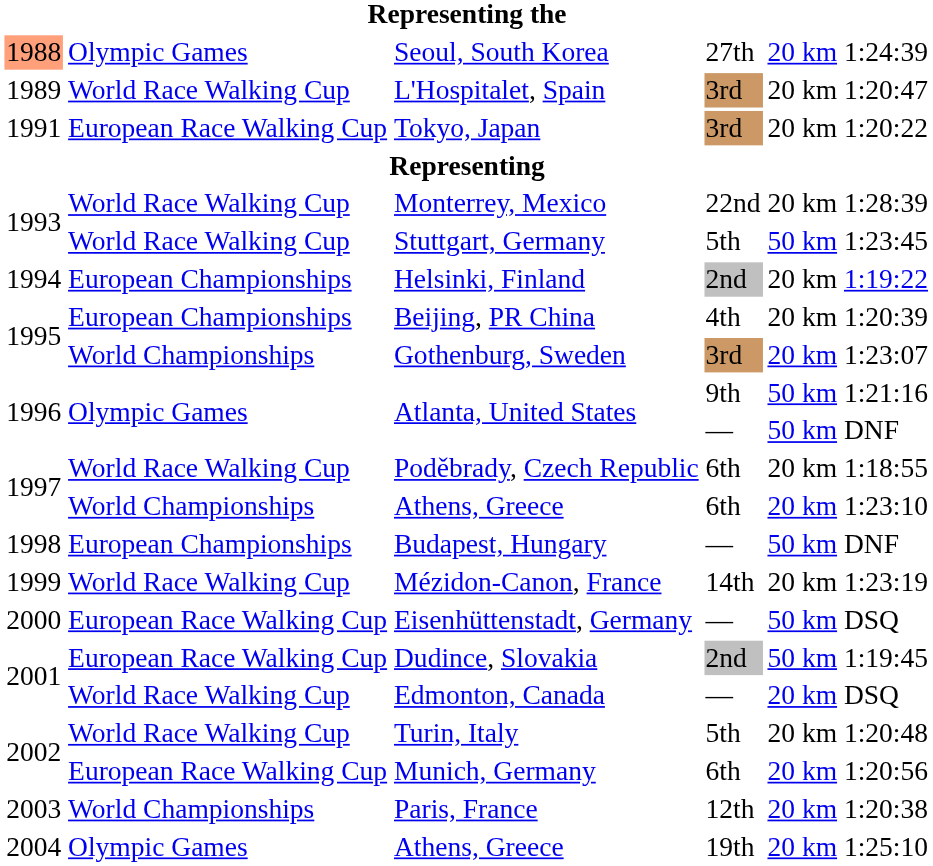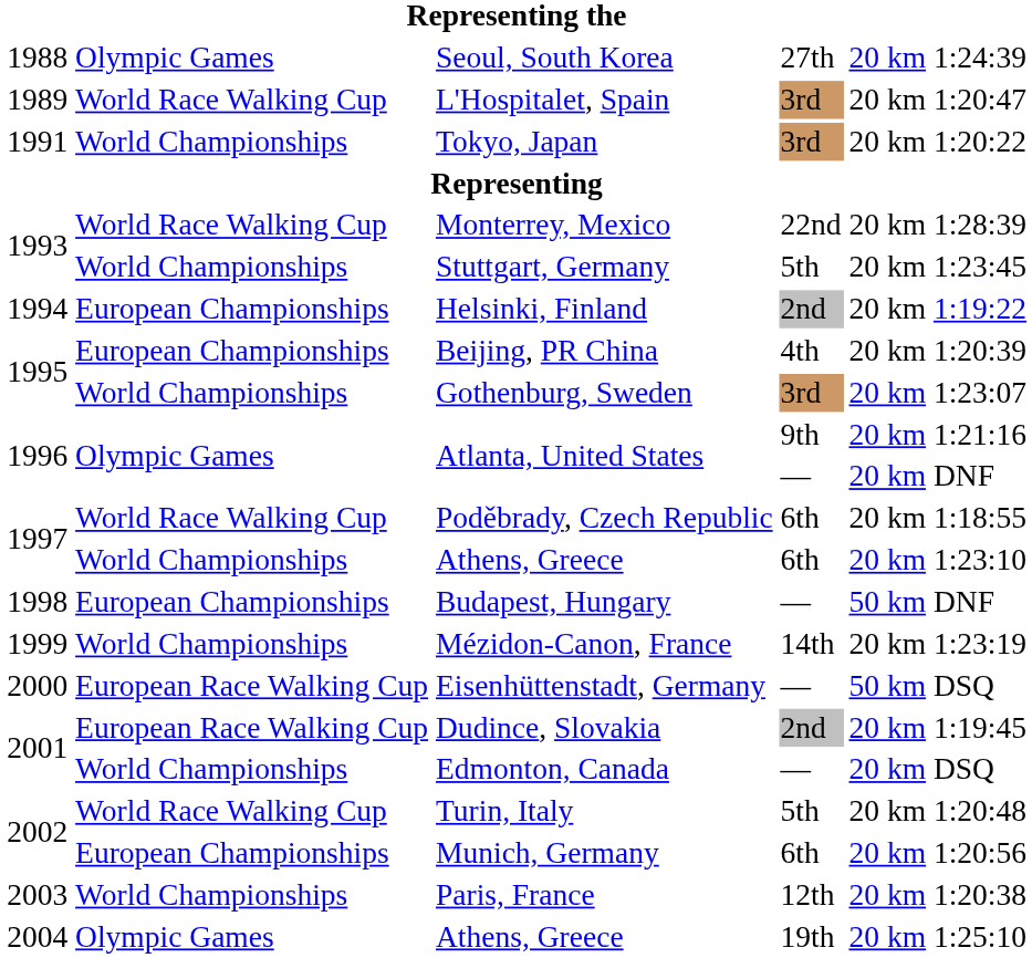 <table>
 <tr>
 <th colspan="6">Representing the </th>
 </tr>
 <tr>
-<td style="background: lightsalmon;">1988</td>
+<td>1988</td>
 <td><a href='#'>Olympic Games</a></td>
 <td><a href='#'>Seoul, South Korea</a></td>
 <td>27th</td>
 <td><a href='#'>20 km</a></td>
 <td>1:24:39</td>
 </tr>
 <tr>
 <td>1989</td>
 <td><a href='#'>World Race Walking Cup</a></td>
 <td><a href='#'>L'Hospitalet</a>, <a href='#'>Spain</a></td>
 <td bgcolor="cc9966">3rd</td>
 <td>20 km</td>
 <td>1:20:47</td>
 </tr>
 <tr>
 <td>1991</td>
-<td><a href='#'>European Race Walking Cup</a></td>
+<td><a href='#'>World Championships</a></td>
 <td><a href='#'>Tokyo, Japan</a></td>
 <td bgcolor="cc9966">3rd</td>
 <td>20 km</td>
 <td>1:20:22</td>
 </tr>
 <tr>
 <th colspan="6">Representing </th>
 </tr>
 <tr>
 <td rowspan=2>1993</td>
 <td><a href='#'>World Race Walking Cup</a></td>
 <td><a href='#'>Monterrey, Mexico</a></td>
 <td>22nd</td>
 <td>20 km</td>
 <td>1:28:39</td>
 </tr>
 <tr>
-<td><a href='#'>World Race Walking Cup</a></td>
+<td><a href='#'>World Championships</a></td>
 <td><a href='#'>Stuttgart, Germany</a></td>
 <td>5th</td>
-<td><a href='#'>50 km</a></td>
+<td>20 km</td>
 <td>1:23:45</td>
 </tr>
 <tr>
 <td>1994</td>
 <td><a href='#'>European Championships</a></td>
 <td><a href='#'>Helsinki, Finland</a></td>
 <td bgcolor="silver">2nd</td>
 <td>20 km</td>
 <td><a href='#'>1:19:22</a></td>
 </tr>
 <tr>
 <td rowspan=2>1995</td>
 <td><a href='#'>European Championships</a></td>
 <td><a href='#'>Beijing</a>, <a href='#'>PR China</a></td>
 <td>4th</td>
 <td>20 km</td>
 <td>1:20:39</td>
 </tr>
 <tr>
 <td><a href='#'>World Championships</a></td>
 <td><a href='#'>Gothenburg, Sweden</a></td>
 <td bgcolor="cc9966">3rd</td>
 <td><a href='#'>20 km</a></td>
 <td>1:23:07</td>
 </tr>
 <tr>
 <td rowspan=2>1996</td>
 <td rowspan=2><a href='#'>Olympic Games</a></td>
 <td rowspan=2><a href='#'>Atlanta, United States</a></td>
 <td>9th</td>
-<td><a href='#'>50 km</a></td>
+<td><a href='#'>20 km</a></td>
 <td>1:21:16</td>
 </tr>
 <tr>
 <td>—</td>
-<td><a href='#'>50 km</a></td>
+<td><a href='#'>20 km</a></td>
 <td>DNF</td>
 </tr>
 <tr>
 <td rowspan=2>1997</td>
 <td><a href='#'>World Race Walking Cup</a></td>
 <td><a href='#'>Poděbrady</a>, <a href='#'>Czech Republic</a></td>
 <td>6th</td>
 <td>20 km</td>
 <td>1:18:55</td>
 </tr>
 <tr>
 <td><a href='#'>World Championships</a></td>
 <td><a href='#'>Athens, Greece</a></td>
 <td>6th</td>
 <td><a href='#'>20 km</a></td>
 <td>1:23:10</td>
 </tr>
 <tr>
 <td>1998</td>
 <td><a href='#'>European Championships</a></td>
 <td><a href='#'>Budapest, Hungary</a></td>
 <td>—</td>
 <td><a href='#'>50 km</a></td>
 <td>DNF</td>
 </tr>
 <tr>
 <td>1999</td>
-<td><a href='#'>World Race Walking Cup</a></td>
+<td><a href='#'>World Championships</a></td>
 <td><a href='#'>Mézidon-Canon</a>, <a href='#'>France</a></td>
 <td>14th</td>
 <td>20 km</td>
 <td>1:23:19</td>
 </tr>
 <tr>
 <td>2000</td>
 <td><a href='#'>European Race Walking Cup</a></td>
 <td><a href='#'>Eisenhüttenstadt</a>, <a href='#'>Germany</a></td>
 <td>—</td>
 <td><a href='#'>50 km</a></td>
 <td>DSQ</td>
 </tr>
 <tr>
 <td rowspan=2>2001</td>
 <td><a href='#'>European Race Walking Cup</a></td>
 <td><a href='#'>Dudince</a>, <a href='#'>Slovakia</a></td>
 <td bgcolor="silver">2nd</td>
-<td><a href='#'>50 km</a></td>
+<td><a href='#'>20 km</a></td>
 <td>1:19:45</td>
 </tr>
 <tr>
-<td><a href='#'>World Race Walking Cup</a></td>
+<td><a href='#'>World Championships</a></td>
 <td><a href='#'>Edmonton, Canada</a></td>
 <td>—</td>
 <td><a href='#'>20 km</a></td>
 <td>DSQ</td>
 </tr>
 <tr>
 <td rowspan=2>2002</td>
 <td><a href='#'>World Race Walking Cup</a></td>
 <td><a href='#'>Turin, Italy</a></td>
 <td>5th</td>
 <td>20 km</td>
 <td>1:20:48</td>
 </tr>
 <tr>
-<td><a href='#'>European Race Walking Cup</a></td>
+<td><a href='#'>European Championships</a></td>
 <td><a href='#'>Munich, Germany</a></td>
 <td>6th</td>
 <td><a href='#'>20 km</a></td>
 <td>1:20:56</td>
 </tr>
 <tr>
 <td>2003</td>
 <td><a href='#'>World Championships</a></td>
 <td><a href='#'>Paris, France</a></td>
 <td>12th</td>
 <td><a href='#'>20 km</a></td>
 <td>1:20:38</td>
 </tr>
 <tr>
 <td>2004</td>
 <td><a href='#'>Olympic Games</a></td>
 <td><a href='#'>Athens, Greece</a></td>
 <td>19th</td>
 <td><a href='#'>20 km</a></td>
 <td>1:25:10</td>
 </tr>
 </table>
